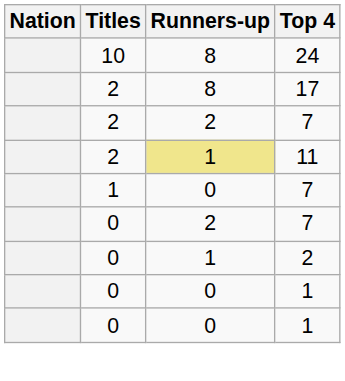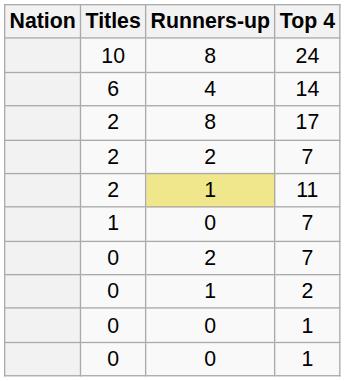 <table class="wikitable plainrowheaders sortable" style="text-align:center">
 <tr>
 <th scope="col">Nation</th>
 <th scope="col">Titles</th>
 <th scope="col">Runners-up</th>
 <th scope="col">Top 4</th>
 </tr>
 <tr>
 <th scope="row" align=left></th>
 <td>10</td>
 <td>8</td>
 <td>24</td>
+</tr>
+<tr>
+<th scope="row" align=left></th>
+<td>6</td>
+<td>4</td>
+<td>14</td>
 </tr>
 <tr>
 <th scope="row" align=left></th>
 <td>2</td>
 <td>8</td>
 <td>17</td>
 </tr>
 <tr>
 <th scope="row" align=left></th>
 <td>2</td>
 <td>2</td>
 <td>7</td>
 </tr>
 <tr>
 <th scope="row" align=left></th>
 <td>2</td>
 <td style="background: khaki;">1</td>
 <td>11</td>
 </tr>
 <tr>
 <th scope="row" align=left></th>
 <td>1</td>
 <td>0</td>
 <td>7</td>
 </tr>
 <tr>
 <th scope="row" align=left></th>
 <td>0</td>
 <td>2</td>
 <td>7</td>
 </tr>
 <tr>
 <th scope="row" align=left></th>
 <td>0</td>
 <td>1</td>
 <td>2</td>
 </tr>
 <tr>
 <th scope="row" align=left></th>
 <td>0</td>
 <td>0</td>
 <td>1</td>
 </tr>
 <tr>
 <th scope="row" align=left></th>
 <td>0</td>
 <td>0</td>
 <td>1</td>
 </tr>
 </table>
